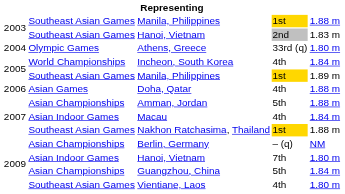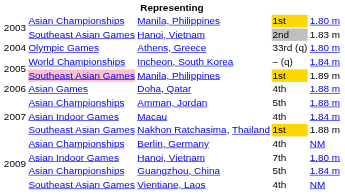 <table>
 <tr>
 <th colspan="5">Representing </th>
 </tr>
 <tr>
 <td rowspan=2>2003</td>
-<td><a href='#'>Southeast Asian Games</a></td>
+<td><a href='#'>Asian Championships</a></td>
 <td><a href='#'>Manila, Philippines</a></td>
 <td bgcolor="gold">1st</td>
-<td><a href='#'>1.88 m</a></td>
+<td><a href='#'>1.80 m</a></td>
 </tr>
 <tr>
 <td><a href='#'>Southeast Asian Games</a></td>
 <td><a href='#'>Hanoi, Vietnam</a></td>
 <td bgcolor="silver">2nd</td>
 <td>1.83 m</td>
 </tr>
 <tr>
 <td>2004</td>
 <td><a href='#'>Olympic Games</a></td>
 <td><a href='#'>Athens, Greece</a></td>
 <td>33rd (q)</td>
 <td><a href='#'>1.80 m</a></td>
 </tr>
 <tr>
 <td rowspan=2>2005</td>
 <td><a href='#'>World Championships</a></td>
 <td><a href='#'>Incheon, South Korea</a></td>
-<td>4th</td>
+<td>– (q)</td>
 <td><a href='#'>1.84 m</a></td>
 </tr>
 <tr>
-<td><a href='#'>Southeast Asian Games</a></td>
+<td style="background: pink;"><a href='#'>Southeast Asian Games</a></td>
 <td><a href='#'>Manila, Philippines</a></td>
 <td bgcolor="gold">1st</td>
 <td>1.89 m</td>
 </tr>
 <tr>
 <td>2006</td>
 <td><a href='#'>Asian Games</a></td>
 <td><a href='#'>Doha, Qatar</a></td>
 <td>4th</td>
 <td><a href='#'>1.88 m</a></td>
 </tr>
 <tr>
 <td rowspan=3>2007</td>
 <td><a href='#'>Asian Championships</a></td>
 <td><a href='#'>Amman, Jordan</a></td>
 <td>5th</td>
 <td><a href='#'>1.88 m</a></td>
 </tr>
 <tr>
 <td><a href='#'>Asian Indoor Games</a></td>
 <td><a href='#'>Macau</a></td>
 <td>4th</td>
 <td><a href='#'>1.84 m</a></td>
 </tr>
 <tr>
 <td><a href='#'>Southeast Asian Games</a></td>
 <td><a href='#'>Nakhon Ratchasima</a>, <a href='#'>Thailand</a></td>
 <td bgcolor="gold">1st</td>
 <td>1.88 m</td>
 </tr>
 <tr>
 <td rowspan=4>2009</td>
 <td><a href='#'>Asian Championships</a></td>
 <td><a href='#'>Berlin, Germany</a></td>
-<td>– (q)</td>
+<td>4th</td>
 <td><a href='#'>NM</a></td>
 </tr>
 <tr>
 <td><a href='#'>Asian Indoor Games</a></td>
 <td><a href='#'>Hanoi, Vietnam</a></td>
 <td>7th</td>
 <td><a href='#'>1.80 m</a></td>
 </tr>
 <tr>
 <td><a href='#'>Asian Championships</a></td>
 <td><a href='#'>Guangzhou, China</a></td>
 <td>5th</td>
 <td><a href='#'>1.84 m</a></td>
 </tr>
 <tr>
 <td><a href='#'>Southeast Asian Games</a></td>
 <td><a href='#'>Vientiane, Laos</a></td>
 <td>4th</td>
-<td><a href='#'>1.80 m</a></td>
+<td><a href='#'>NM</a></td>
 </tr>
 </table>
